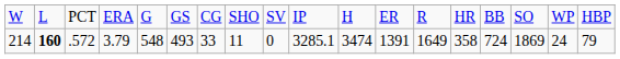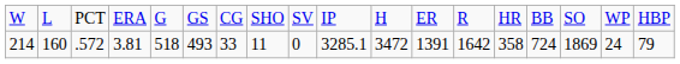 <table class="wikitable">
 <tr>
 <td><a href='#'>W</a></td>
 <td><a href='#'>L</a></td>
 <td>PCT</td>
 <td><a href='#'>ERA</a></td>
 <td><a href='#'>G</a></td>
 <td><a href='#'>GS</a></td>
 <td><a href='#'>CG</a></td>
 <td><a href='#'>SHO</a></td>
 <td><a href='#'>SV</a></td>
 <td><a href='#'>IP</a></td>
 <td><a href='#'>H</a></td>
 <td><a href='#'>ER</a></td>
 <td><a href='#'>R</a></td>
 <td><a href='#'>HR</a></td>
 <td><a href='#'>BB</a></td>
 <td><a href='#'>SO</a></td>
 <td><a href='#'>WP</a></td>
 <td><a href='#'>HBP</a></td>
 </tr>
 <tr>
 <td>214</td>
-<td><strong>160</strong></td>
+<td>160</td>
 <td>.572</td>
-<td>3.79</td>
-<td>548</td>
+<td>3.81</td>
+<td>518</td>
 <td>493</td>
 <td>33</td>
 <td>11</td>
 <td>0</td>
 <td>3285.1</td>
-<td>3474</td>
+<td>3472</td>
 <td>1391</td>
-<td>1649</td>
+<td>1642</td>
 <td>358</td>
 <td>724</td>
 <td>1869</td>
 <td>24</td>
 <td>79</td>
 </tr>
 </table>
